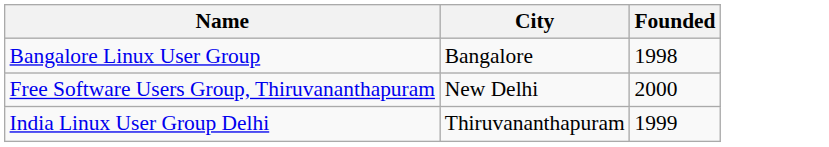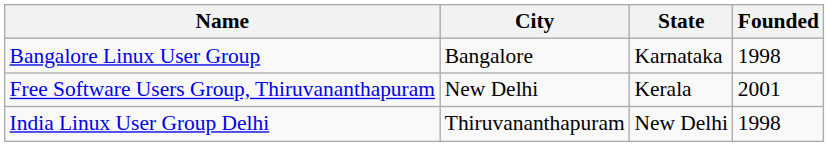 <table class="wikitable sortable">
 <tr>
 <th>Name</th>
 <th>City</th>
+<th>State</th>
 <th>Founded</th>
 </tr>
 <tr>
 <td><a href='#'>Bangalore Linux User Group</a></td>
 <td>Bangalore</td>
+<td>Karnataka</td>
 <td>1998</td>
 </tr>
 <tr>
 <td><a href='#'>Free Software Users Group, Thiruvananthapuram</a></td>
 <td>New Delhi</td>
-<td>2000</td>
+<td>Kerala</td>
+<td>2001</td>
 </tr>
 <tr>
 <td><a href='#'>India Linux User Group Delhi</a></td>
 <td>Thiruvananthapuram</td>
-<td>1999</td>
+<td>New Delhi</td>
+<td>1998</td>
 </tr>
 </table>
